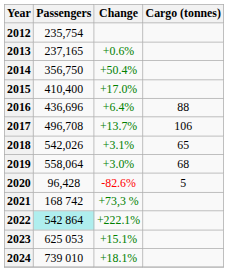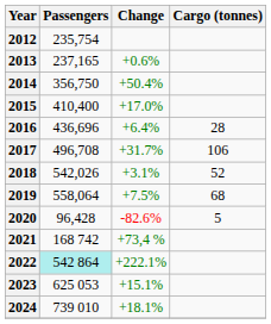 <table class="wikitable sortable" style="text-align:center;">
 <tr>
 <th>Year</th>
 <th>Passengers</th>
 <th>Change</th>
 <th>Cargo (tonnes)</th>
 </tr>
 <tr>
 <th>2012</th>
 <td>235,754</td>
 <td style="color:red"></td>
 <td></td>
 </tr>
 <tr>
 <th>2013</th>
 <td>237,165</td>
 <td style="color:green">+0.6%</td>
 <td></td>
 </tr>
 <tr>
 <th>2014</th>
 <td>356,750</td>
 <td style="color:green">+50.4%</td>
 <td></td>
 </tr>
 <tr>
 <th>2015</th>
 <td>410,400</td>
 <td style="color:green">+17.0%</td>
 <td></td>
 </tr>
 <tr>
 <th>2016</th>
 <td>436,696</td>
 <td style="color:green">+6.4%</td>
-<td>88</td>
+<td>28</td>
 </tr>
 <tr>
 <th>2017</th>
 <td>496,708</td>
-<td style="color:green">+13.7%</td>
+<td style="color:green">+31.7%</td>
 <td>106</td>
 </tr>
 <tr>
 <th>2018</th>
 <td>542,026</td>
 <td style="color:green">+3.1%</td>
-<td>65</td>
+<td>52</td>
 </tr>
 <tr>
 <th>2019</th>
 <td>558,064</td>
-<td style="color:green">+3.0%</td>
+<td style="color:green">+7.5%</td>
 <td>68</td>
 </tr>
 <tr>
 <th>2020</th>
 <td>96,428</td>
 <td style="color:red">-82.6%</td>
 <td>5</td>
 </tr>
 <tr>
 <th>2021</th>
 <td>168 742</td>
-<td style="color:green">+73,3 %</td>
+<td style="color:green">+73,4 %</td>
 <td></td>
 </tr>
 <tr>
 <th>2022</th>
 <td style="background: paleturquoise;">542 864</td>
 <td style="color:green">+222.1%</td>
 <td></td>
 </tr>
 <tr>
 <th>2023</th>
 <td>625 053</td>
 <td style="color:green">+15.1%</td>
 <td></td>
 </tr>
 <tr>
 <th>2024</th>
 <td>739 010</td>
 <td style="color:green">+18.1%</td>
 <td></td>
 </tr>
 <tr>
 </tr>
 </table>
